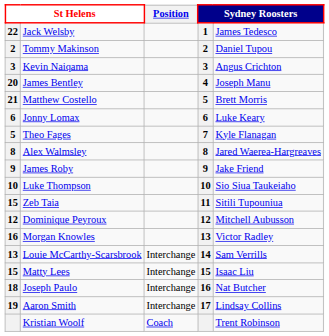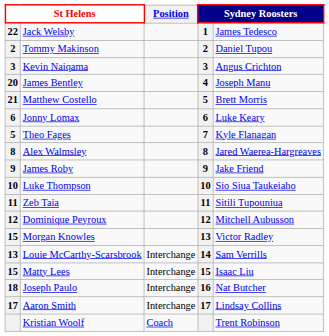 <table class="wikitable" style="float:right; font-size:90%;">
 <tr>
 <th colspan="2"  style="width:138px; background:white; color:red; border:2px solid red;"><strong>St Helens</strong></th>
 <th><a href='#'>Position</a></th>
 <th colspan="2"  style="width:138px; background:darkblue; color:white; border:2px solid red;"><strong>Sydney Roosters</strong></th>
 </tr>
 <tr>
 <th>22</th>
 <td><a href='#'>Jack Welsby</a></td>
 <td></td>
 <th>1</th>
 <td><a href='#'>James Tedesco</a></td>
 </tr>
 <tr>
 <th>2</th>
 <td><a href='#'>Tommy Makinson</a></td>
 <td></td>
 <th>2</th>
 <td><a href='#'>Daniel Tupou</a></td>
 </tr>
 <tr>
 <th>3</th>
 <td><a href='#'>Kevin Naiqama</a></td>
 <td></td>
 <th>3</th>
 <td><a href='#'>Angus Crichton</a></td>
 </tr>
 <tr>
 <th>20</th>
 <td><a href='#'>James Bentley</a></td>
 <td></td>
 <th>4</th>
 <td><a href='#'>Joseph Manu</a></td>
 </tr>
 <tr>
 <th>21</th>
 <td><a href='#'>Matthew Costello</a></td>
 <td></td>
 <th>5</th>
 <td><a href='#'>Brett Morris</a></td>
 </tr>
 <tr>
 <th>6</th>
 <td><a href='#'>Jonny Lomax</a></td>
 <td></td>
 <th>6</th>
 <td><a href='#'>Luke Keary</a></td>
 </tr>
 <tr>
 <th>5</th>
 <td><a href='#'>Theo Fages</a></td>
 <td></td>
 <th>7</th>
 <td><a href='#'>Kyle Flanagan</a></td>
 </tr>
 <tr>
 <th>8</th>
 <td><a href='#'>Alex Walmsley</a></td>
 <td></td>
 <th>8</th>
 <td><a href='#'>Jared Waerea-Hargreaves</a></td>
 </tr>
 <tr>
 <th>9</th>
 <td><a href='#'>James Roby</a></td>
 <td></td>
 <th>9</th>
 <td><a href='#'>Jake Friend</a></td>
 </tr>
 <tr>
 <th>10</th>
 <td><a href='#'>Luke Thompson</a></td>
 <td></td>
 <th>10</th>
 <td><a href='#'>Sio Siua Taukeiaho</a></td>
 </tr>
 <tr>
-<th>15</th>
+<th>11</th>
 <td><a href='#'>Zeb Taia</a></td>
 <td></td>
 <th>11</th>
 <td><a href='#'>Sitili Tupouniua</a></td>
 </tr>
 <tr>
 <th>12</th>
 <td><a href='#'>Dominique Peyroux</a></td>
 <td></td>
 <th>12</th>
 <td><a href='#'>Mitchell Aubusson</a></td>
 </tr>
 <tr>
-<th>16</th>
+<th>15</th>
 <td><a href='#'>Morgan Knowles</a></td>
 <td></td>
 <th>13</th>
 <td><a href='#'>Victor Radley</a></td>
 </tr>
 <tr>
 <th>13</th>
 <td><a href='#'>Louie McCarthy-Scarsbrook</a></td>
 <td>Interchange</td>
 <th>14</th>
 <td><a href='#'>Sam Verrills</a></td>
 </tr>
 <tr>
 <th>15</th>
 <td><a href='#'>Matty Lees</a></td>
 <td>Interchange</td>
 <th>15</th>
 <td><a href='#'>Isaac Liu</a></td>
 </tr>
 <tr>
 <th>18</th>
 <td><a href='#'>Joseph Paulo</a></td>
 <td>Interchange</td>
 <th>16</th>
 <td><a href='#'>Nat Butcher</a></td>
 </tr>
 <tr>
-<th>19</th>
+<th>17</th>
 <td><a href='#'>Aaron Smith</a></td>
 <td>Interchange</td>
 <th>17</th>
 <td><a href='#'>Lindsay Collins</a></td>
 </tr>
 <tr>
 <th></th>
 <td><a href='#'>Kristian Woolf</a></td>
 <td><a href='#'>Coach</a></td>
 <th></th>
 <td><a href='#'>Trent Robinson</a></td>
 </tr>
 </table>
